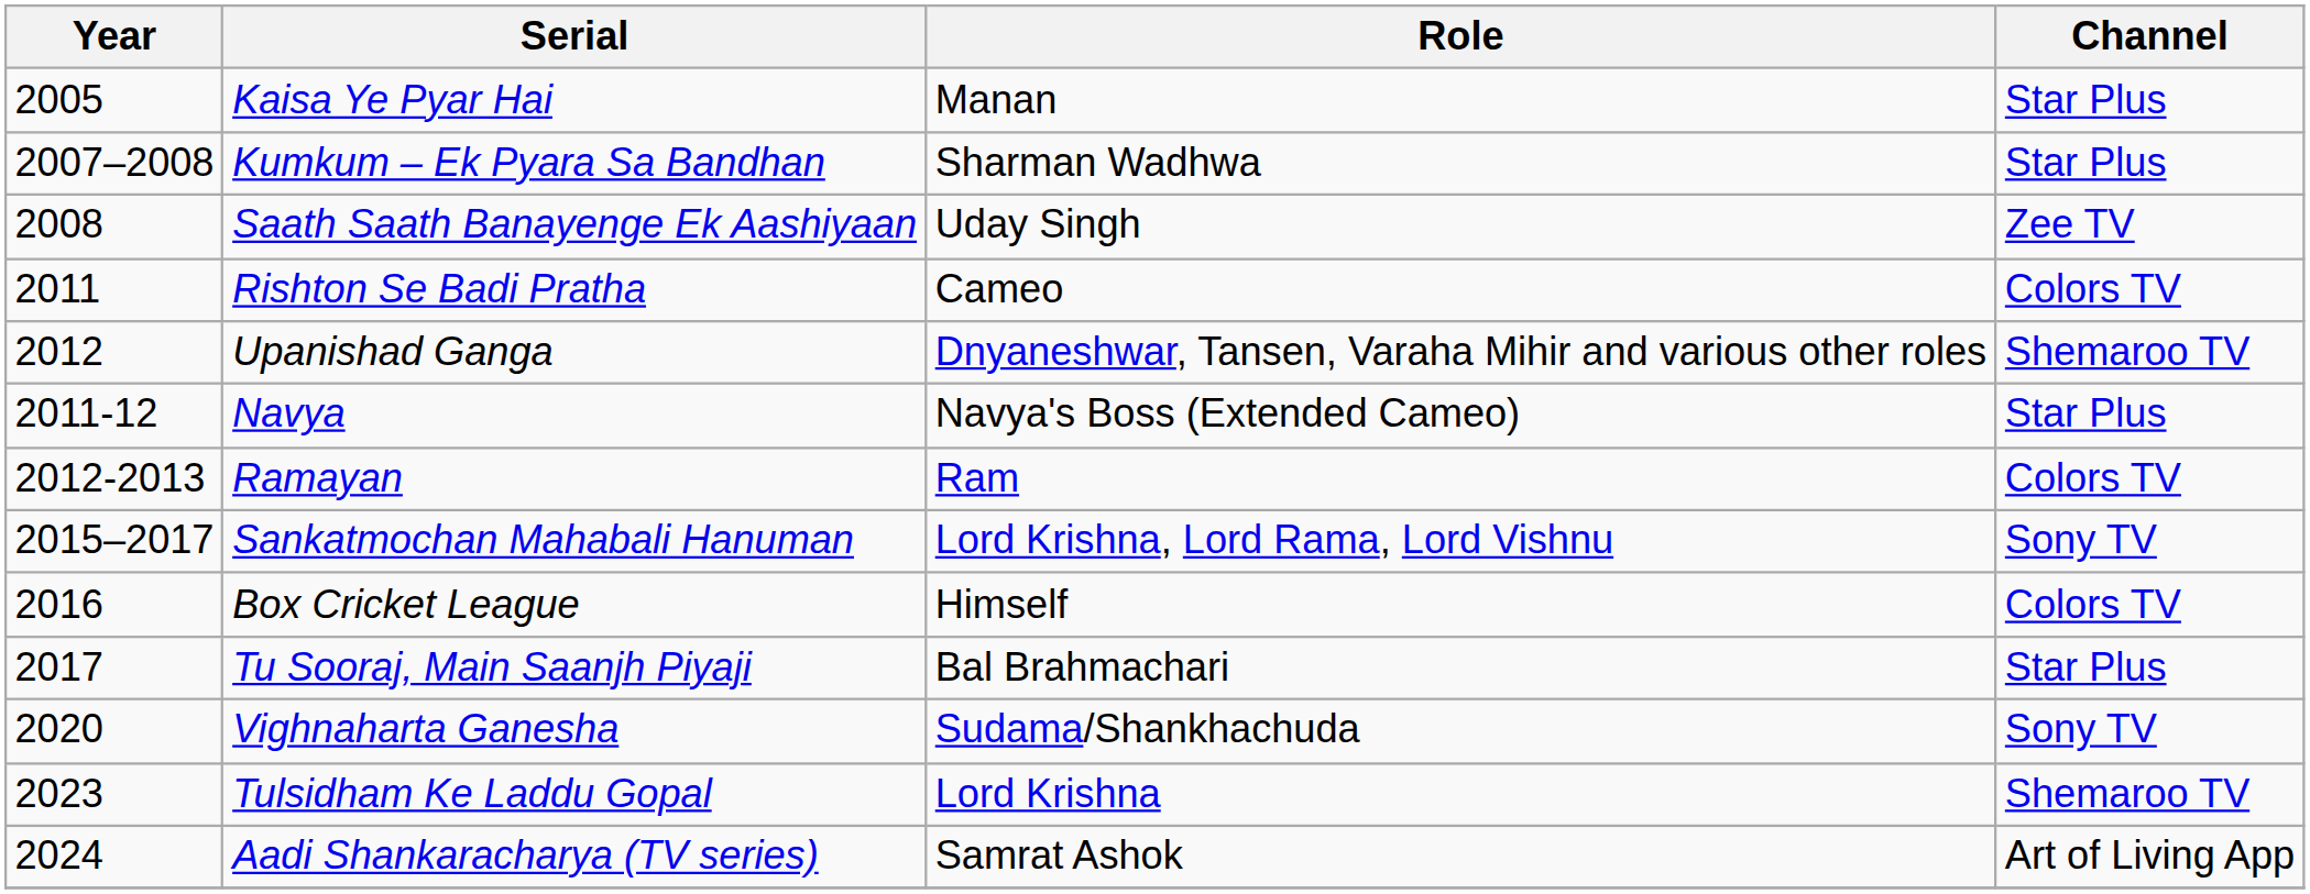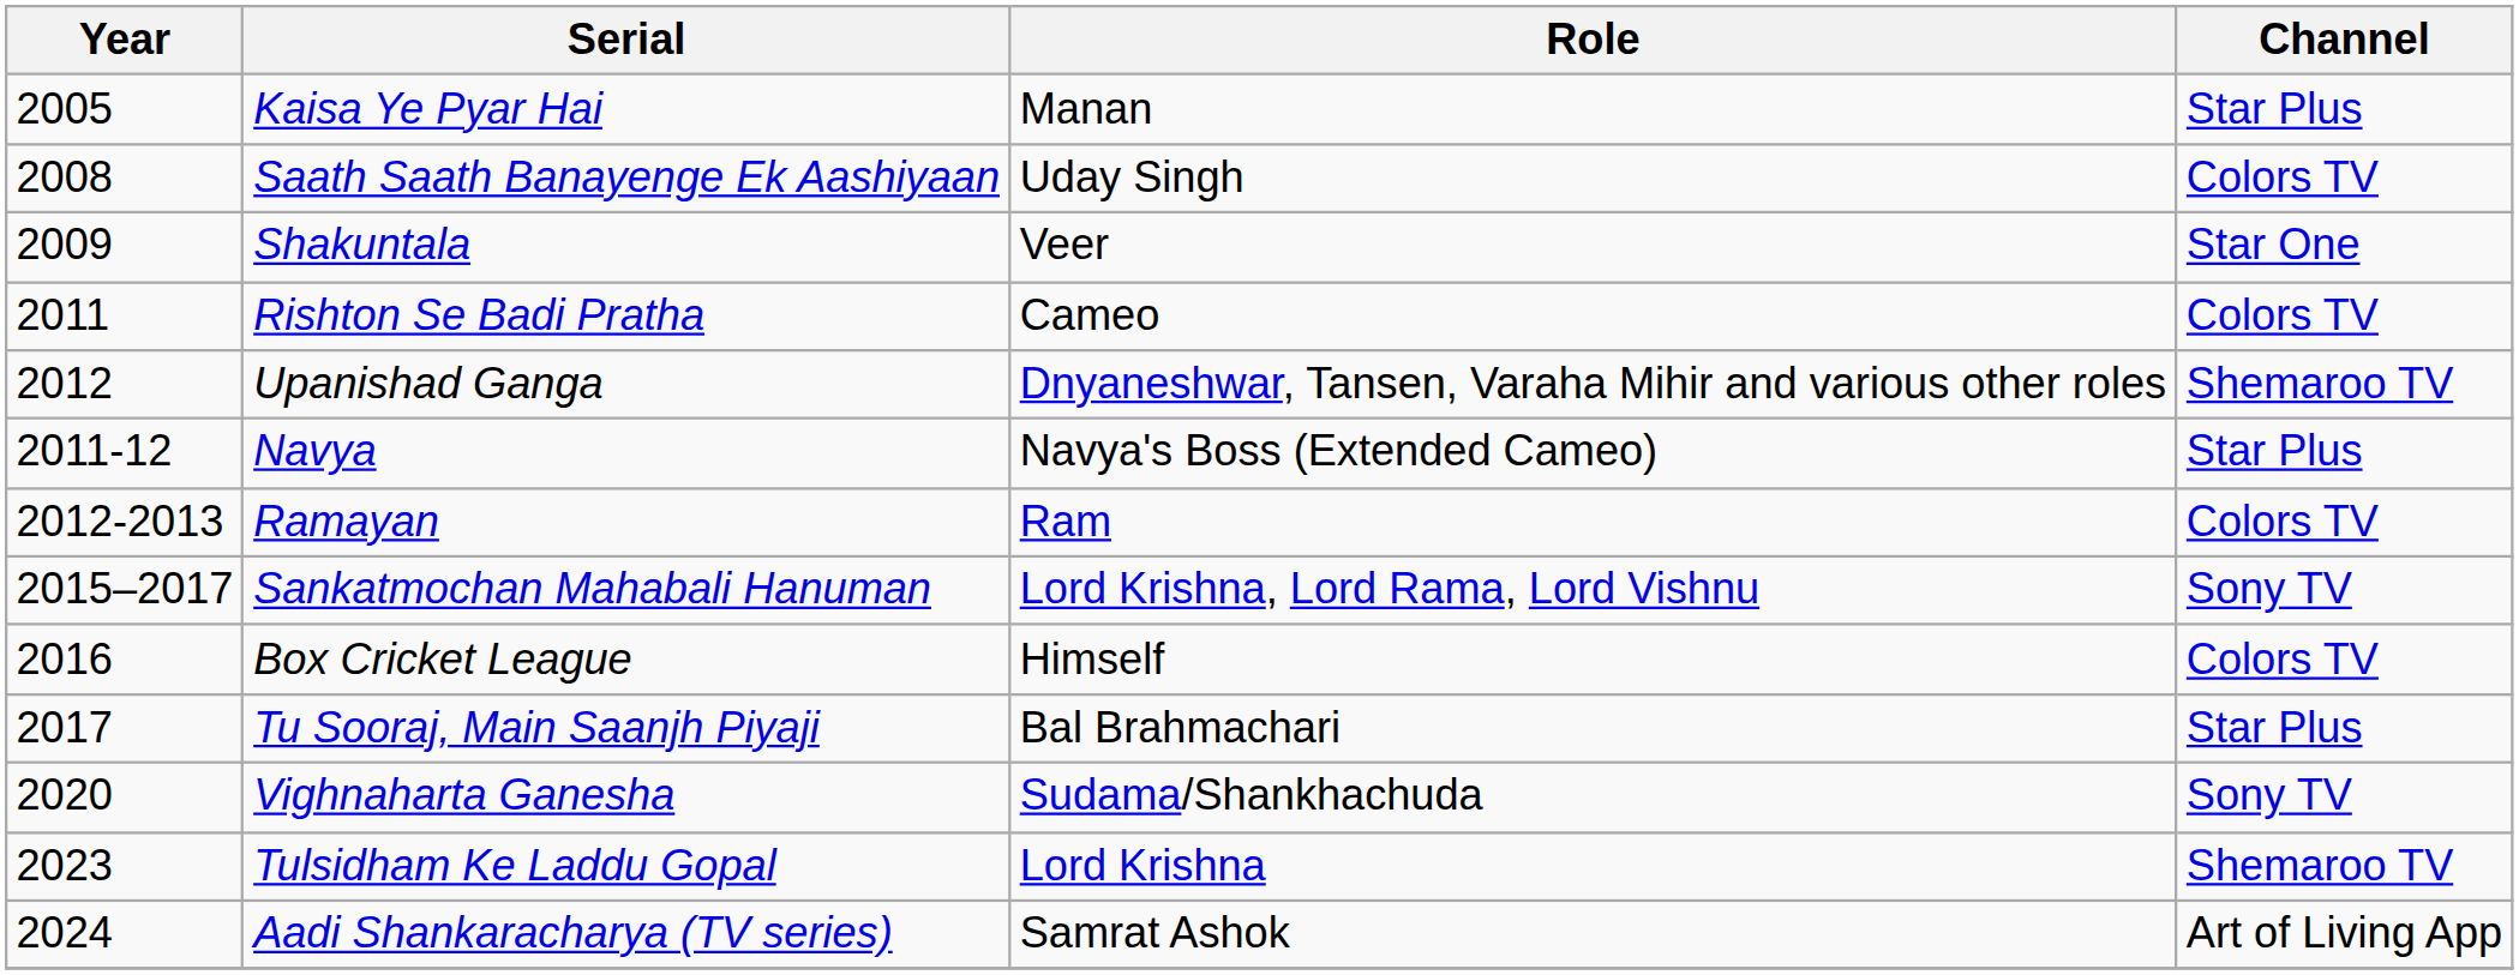 <table class="wikitable sortable">
 <tr>
 <th>Year</th>
 <th>Serial</th>
 <th>Role</th>
 <th>Channel</th>
 </tr>
 <tr>
 <td>2005</td>
 <td><em><a href='#'>Kaisa Ye Pyar Hai</a></em></td>
 <td>Manan</td>
 <td><a href='#'>Star Plus</a></td>
 </tr>
 <tr>
-<td>2007–2008</td>
-<td><em><a href='#'>Kumkum – Ek Pyara Sa Bandhan</a></em></td>
-<td>Sharman Wadhwa</td>
-<td><a href='#'>Star Plus</a></td>
-</tr>
-<tr>
 <td>2008</td>
 <td><em><a href='#'>Saath Saath Banayenge Ek Aashiyaan</a></em></td>
 <td>Uday Singh</td>
-<td><a href='#'>Zee TV</a></td>
+<td><a href='#'>Colors TV</a></td>
+</tr>
+<tr>
+<td>2009</td>
+<td><em><a href='#'>Shakuntala</a></em></td>
+<td>Veer</td>
+<td><a href='#'>Star One</a></td>
 </tr>
 <tr>
 <td>2011</td>
 <td><em><a href='#'>Rishton Se Badi Pratha</a></em></td>
 <td>Cameo</td>
 <td><a href='#'>Colors TV</a></td>
 </tr>
 <tr>
 <td>2012</td>
 <td><em>Upanishad Ganga</em></td>
 <td><a href='#'>Dnyaneshwar</a>, Tansen, Varaha Mihir and various other roles</td>
 <td><a href='#'>Shemaroo TV</a></td>
 </tr>
 <tr>
 <td>2011-12</td>
 <td><em><a href='#'>Navya</a></em></td>
 <td>Navya's Boss (Extended Cameo)</td>
 <td><a href='#'>Star Plus</a></td>
 </tr>
 <tr>
 <td>2012-2013</td>
 <td><em><a href='#'>Ramayan</a></em></td>
 <td><a href='#'> Ram</a></td>
 <td><a href='#'>Colors TV</a></td>
 </tr>
 <tr>
 <td>2015–2017</td>
 <td><em><a href='#'>Sankatmochan Mahabali Hanuman</a></em></td>
 <td><a href='#'>Lord Krishna</a>, <a href='#'>Lord Rama</a>, <a href='#'>Lord Vishnu</a></td>
 <td><a href='#'>Sony TV</a></td>
 </tr>
 <tr>
 <td>2016</td>
 <td><em>Box Cricket League</em></td>
 <td>Himself</td>
 <td><a href='#'>Colors TV</a></td>
 </tr>
 <tr>
 <td>2017</td>
 <td><em><a href='#'>Tu Sooraj, Main Saanjh Piyaji</a></em></td>
 <td>Bal Brahmachari</td>
 <td><a href='#'>Star Plus</a></td>
 </tr>
 <tr>
 <td>2020</td>
 <td><em><a href='#'>Vighnaharta Ganesha</a></em></td>
 <td><a href='#'>Sudama</a>/Shankhachuda</td>
 <td><a href='#'>Sony TV</a></td>
 </tr>
 <tr>
 <td>2023</td>
 <td><em><a href='#'>Tulsidham Ke Laddu Gopal</a></em></td>
 <td><a href='#'>Lord Krishna</a></td>
 <td><a href='#'>Shemaroo TV</a></td>
 </tr>
 <tr>
 <td>2024</td>
 <td><em><a href='#'>Aadi Shankaracharya (TV series)</a></em></td>
 <td>Samrat Ashok</td>
 <td>Art of Living App</td>
 </tr>
 <tr>
 </tr>
 </table>
